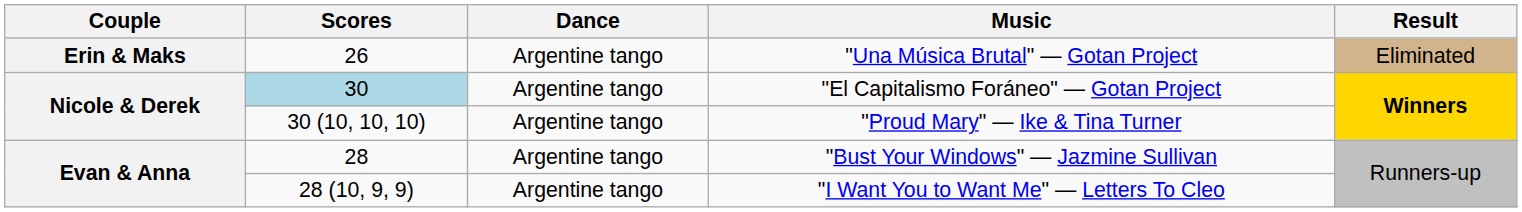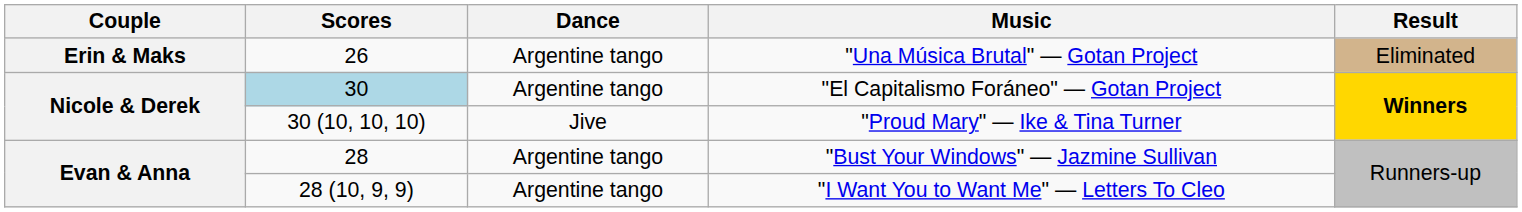 <table class="wikitable sortable" style="text-align:center; width:90%">
 <tr>
 <th scope="col">Couple</th>
 <th scope="col">Scores</th>
 <th scope="col" class="unsortable">Dance</th>
 <th scope="col" class="unsortable">Music</th>
 <th scope="col" class="unsortable">Result</th>
 </tr>
 <tr>
 <th scope="row">Erin & Maks</th>
 <td>26</td>
 <td>Argentine tango</td>
 <td>"<a href='#'>Una Música Brutal</a>" — <a href='#'>Gotan Project</a></td>
 <td bgcolor=tan>Eliminated<br></td>
 </tr>
 <tr>
 <th rowspan="2" scope="row">Nicole & Derek</th>
 <td style="background: lightblue;">30</td>
 <td>Argentine tango</td>
 <td>"El Capitalismo Foráneo" — <a href='#'>Gotan Project</a></td>
 <td bgcolor=gold rowspan="2"><strong>Winners</strong></td>
 </tr>
 <tr>
 <td>30 (10, 10, 10)</td>
-<td>Argentine tango</td>
+<td>Jive</td>
 <td>"<a href='#'>Proud Mary</a>" — <a href='#'>Ike & Tina Turner</a></td>
 </tr>
 <tr>
 <th scope="row" rowspan="2">Evan & Anna</th>
 <td>28</td>
 <td>Argentine tango</td>
 <td>"<a href='#'>Bust Your Windows</a>" — <a href='#'>Jazmine Sullivan</a></td>
 <td bgcolor=silver rowspan="2">Runners-up</td>
 </tr>
 <tr>
 <td>28 (10, 9, 9)</td>
 <td>Argentine tango</td>
 <td>"<a href='#'>I Want You to Want Me</a>" — <a href='#'>Letters To Cleo</a></td>
 </tr>
 </table>
